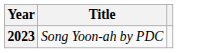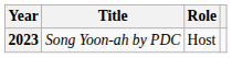 <table class="wikitable sortable plainrowheaders">
 <tr>
 <th scope="col">Year</th>
 <th scope="col">Title</th>
+<th scope="col">Role</th>
 <th scope="col" class="unsortable"></th>
 </tr>
 <tr>
 <th scope="row">2023</th>
 <td><em>Song Yoon-ah by PDC</em></td>
+<td>Host</td>
 <td></td>
 </tr>
 </table>
